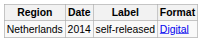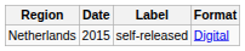 <table class="wikitable">
 <tr>
 <th>Region</th>
 <th>Date</th>
 <th>Label</th>
 <th>Format</th>
 </tr>
 <tr>
 <td>Netherlands</td>
-<td>2014</td>
+<td>2015</td>
 <td>self-released</td>
 <td><a href='#'>Digital</a></td>
 </tr>
 </table>
